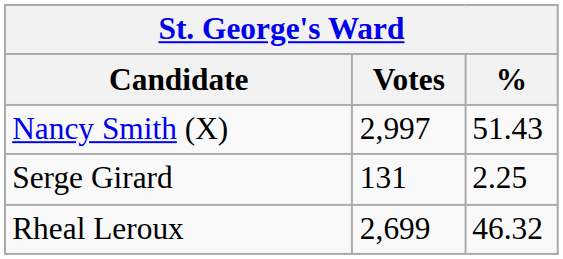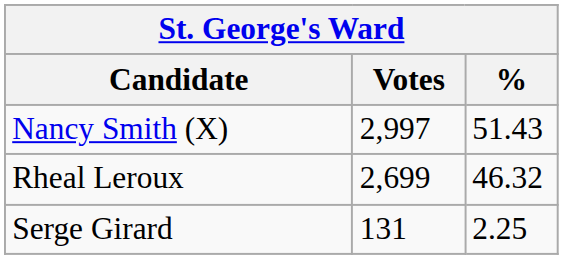 <table class="wikitable">
 <tr>
 <th colspan="3"><a href='#'>St. George's Ward</a></th>
 </tr>
 <tr>
 <th style="width: 170px">Candidate</th>
 <th style="width: 50px">Votes</th>
 <th style="width: 40px">%</th>
 </tr>
 <tr>
 <td><a href='#'>Nancy Smith</a> (X)</td>
 <td>2,997</td>
 <td>51.43</td>
 </tr>
 <tr>
+<td>Rheal Leroux</td>
+<td>2,699</td>
+<td>46.32</td>
+</tr>
+<tr>
 <td>Serge Girard</td>
 <td>131</td>
 <td>2.25</td>
 </tr>
-<tr>
-<td>Rheal Leroux</td>
-<td>2,699</td>
-<td>46.32</td>
-</tr>
 </table>
